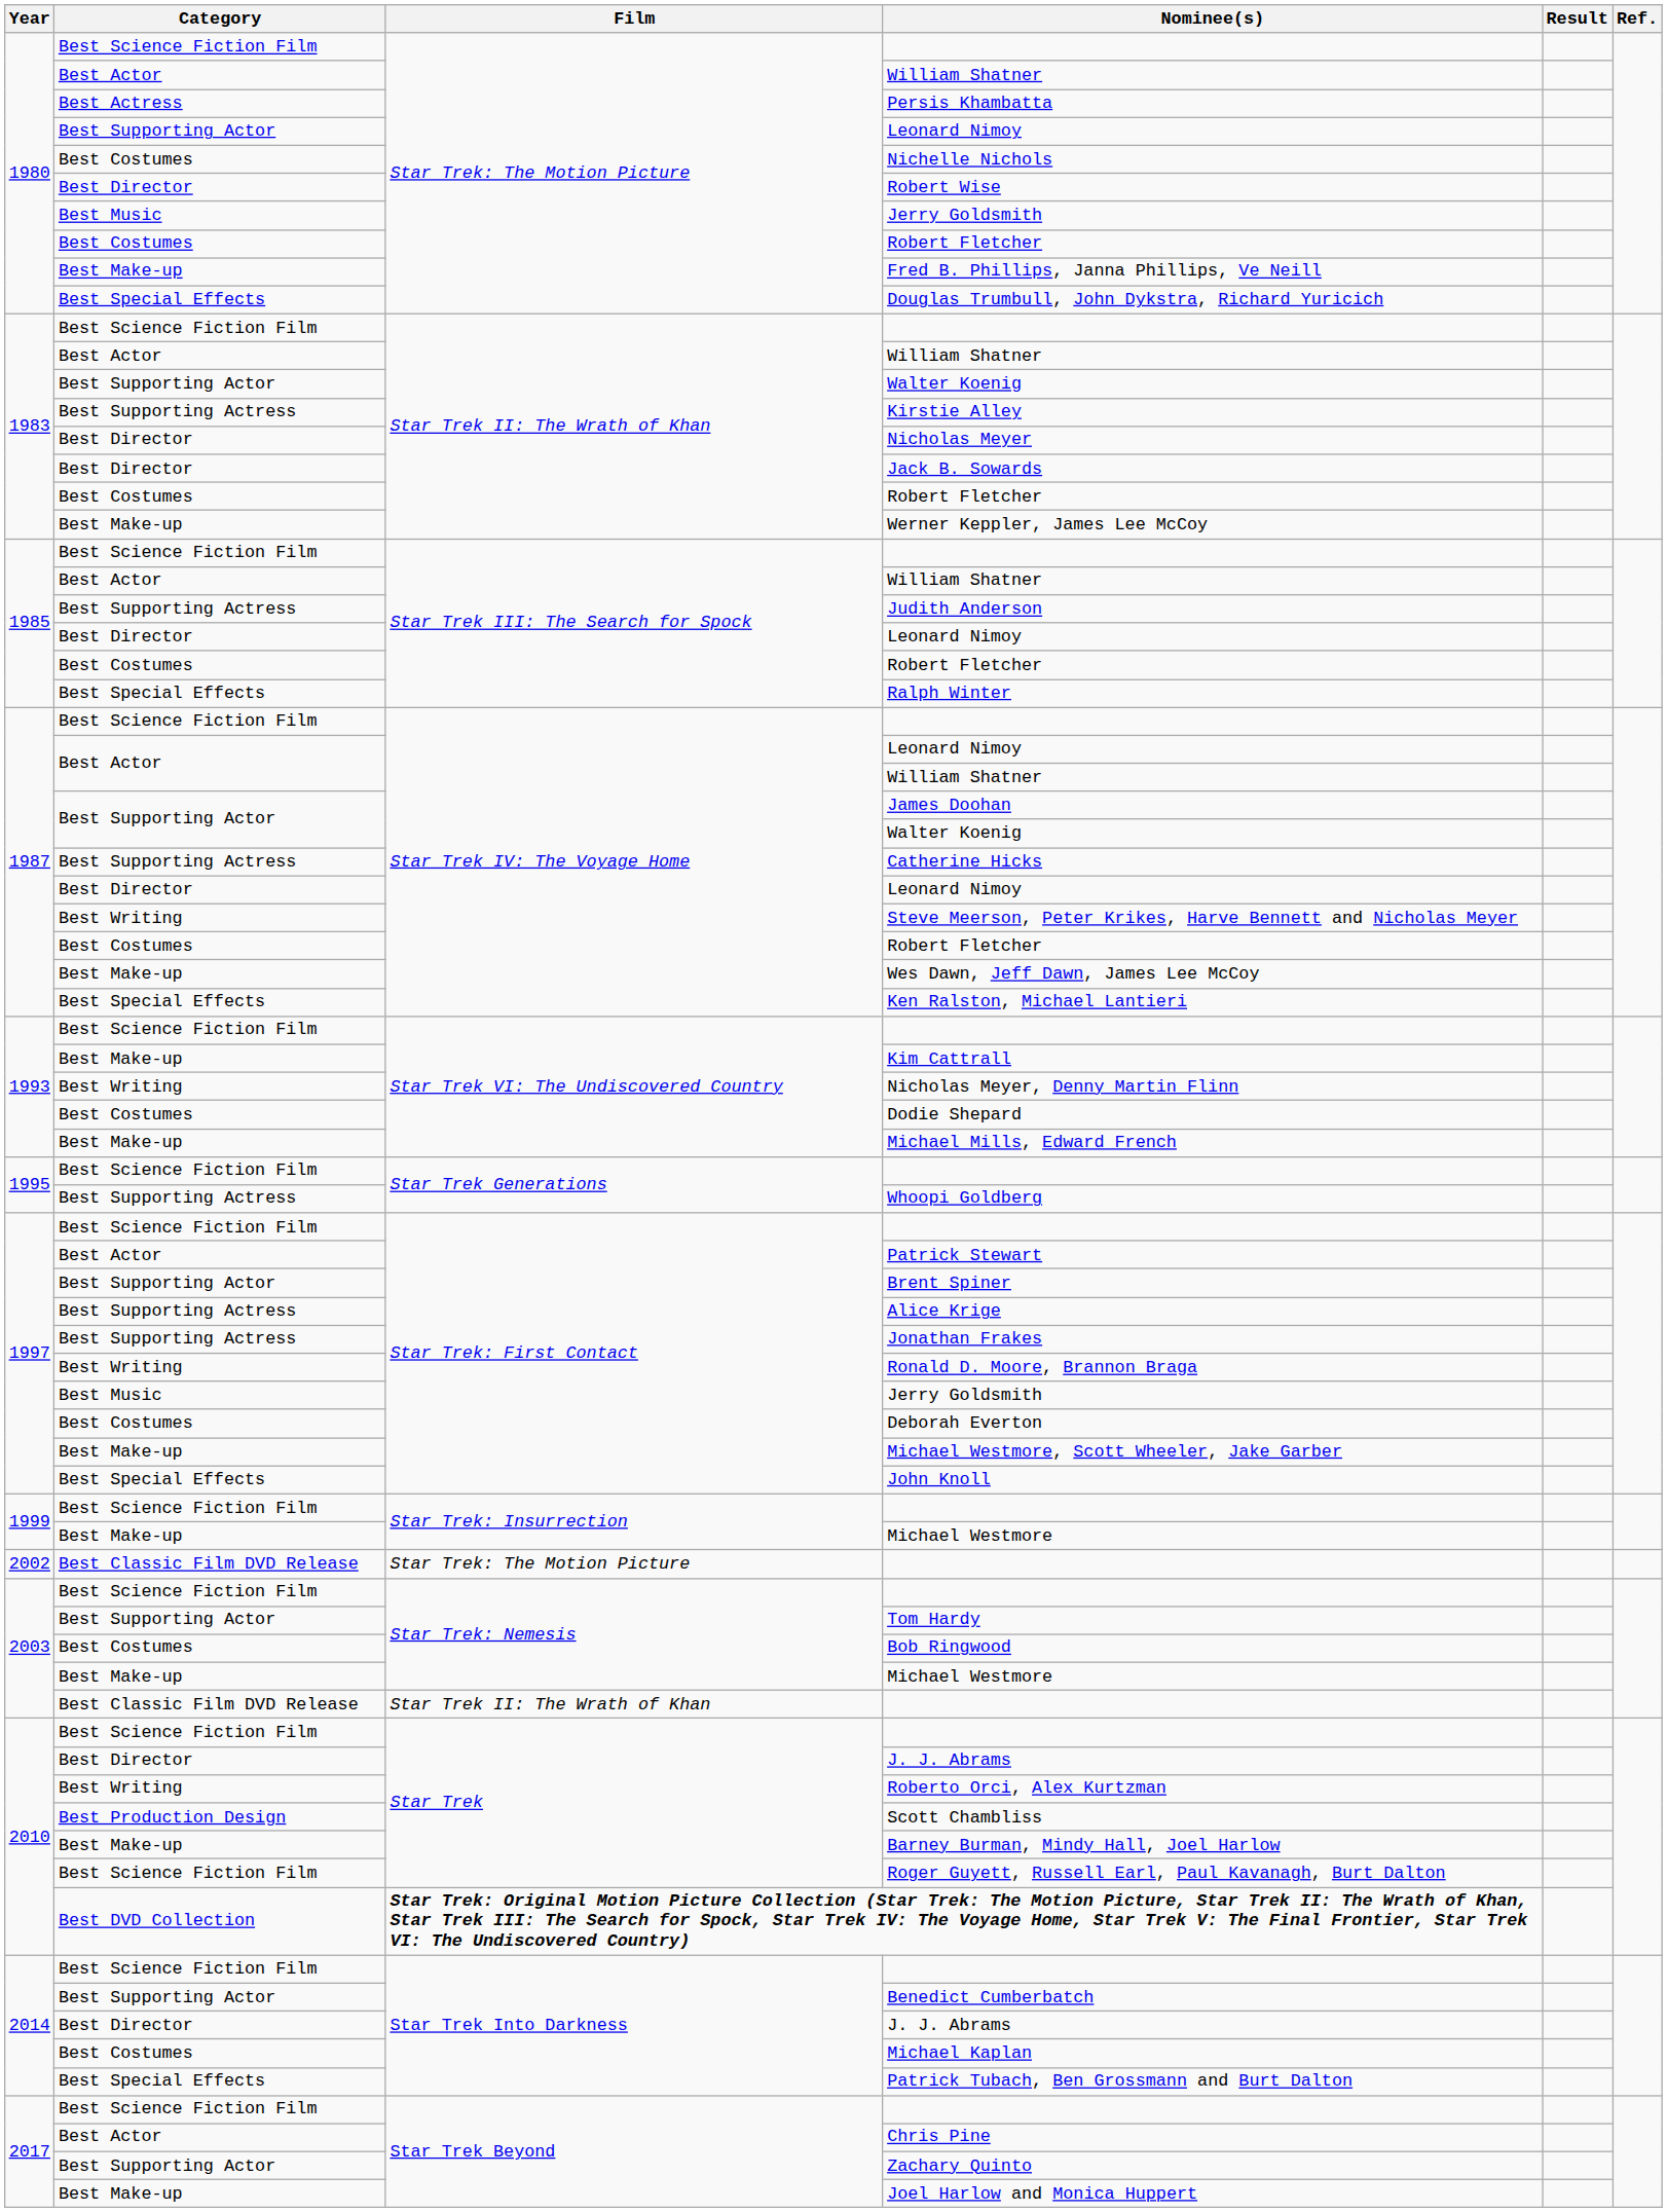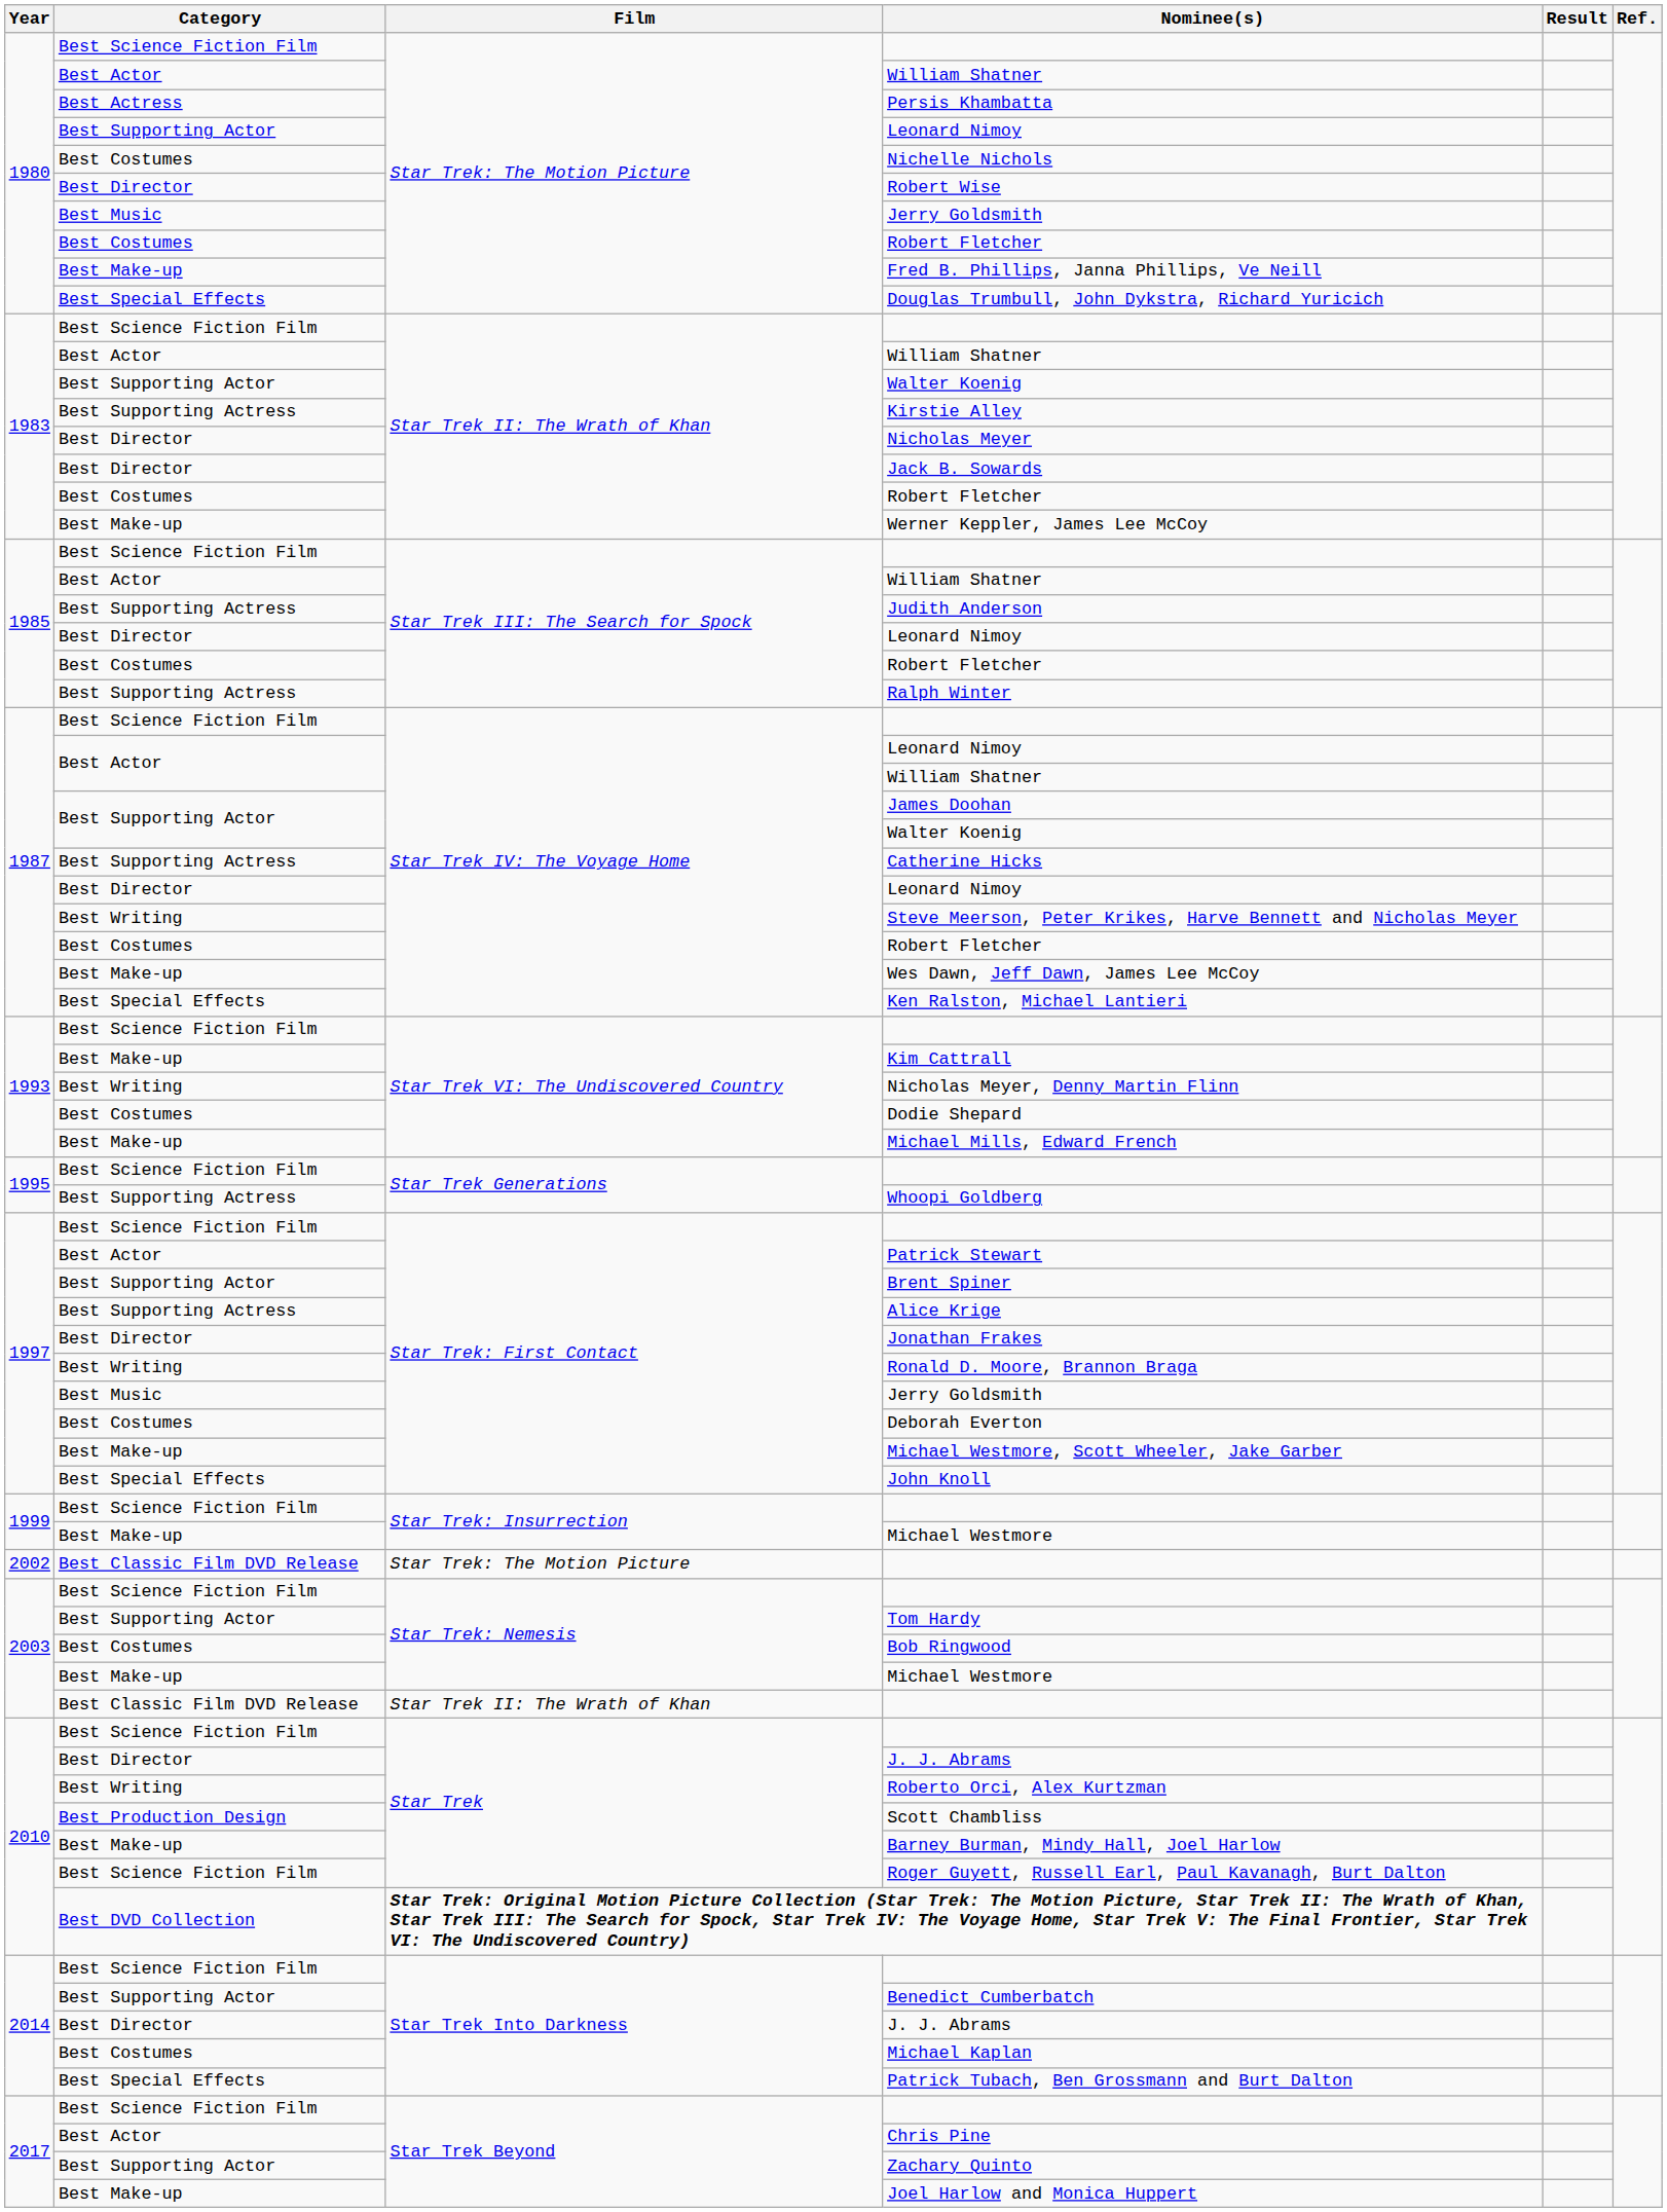 <table class="wikitable">
 <tr>
 <th style="width: 1%;">Year</th>
 <th style="width: 20%;">Category</th>
 <th style="width: 30%;">Film</th>
 <th>Nominee(s)</th>
 <th style="width: 4%;">Result</th>
 <th style="width: 1%;">Ref.</th>
 </tr>
 <tr>
 <td rowspan="10"><a href='#'>1980</a></td>
 <td><a href='#'>Best Science Fiction Film</a></td>
 <td rowspan="10"><em><a href='#'>Star Trek: The Motion Picture</a></em></td>
 <td></td>
 <td></td>
 <td rowspan="10"></td>
 </tr>
 <tr>
 <td><a href='#'>Best Actor</a></td>
 <td><a href='#'>William Shatner</a></td>
 <td></td>
 </tr>
 <tr>
 <td><a href='#'>Best Actress</a></td>
 <td><a href='#'>Persis Khambatta</a></td>
 <td></td>
 </tr>
 <tr>
 <td><a href='#'>Best Supporting Actor</a></td>
 <td><a href='#'>Leonard Nimoy</a></td>
 <td></td>
 </tr>
 <tr>
 <td>Best Costumes</td>
 <td><a href='#'>Nichelle Nichols</a></td>
 <td></td>
 </tr>
 <tr>
 <td><a href='#'>Best Director</a></td>
 <td><a href='#'>Robert Wise</a></td>
 <td></td>
 </tr>
 <tr>
 <td><a href='#'>Best Music</a></td>
 <td><a href='#'>Jerry Goldsmith</a></td>
 <td></td>
 </tr>
 <tr>
 <td><a href='#'>Best Costumes</a></td>
 <td><a href='#'>Robert Fletcher</a></td>
 <td></td>
 </tr>
 <tr>
 <td><a href='#'>Best Make-up</a></td>
 <td><a href='#'>Fred B. Phillips</a>, Janna Phillips, <a href='#'>Ve Neill</a></td>
 <td></td>
 </tr>
 <tr>
 <td><a href='#'>Best Special Effects</a></td>
 <td><a href='#'>Douglas Trumbull</a>, <a href='#'>John Dykstra</a>, <a href='#'>Richard Yuricich</a></td>
 <td></td>
 </tr>
 <tr>
 <td rowspan="8"><a href='#'>1983</a></td>
 <td>Best Science Fiction Film</td>
 <td rowspan="8"><em><a href='#'>Star Trek II: The Wrath of Khan</a></em></td>
 <td></td>
 <td></td>
 <td rowspan="8"></td>
 </tr>
 <tr>
 <td>Best Actor</td>
 <td>William Shatner</td>
 <td></td>
 </tr>
 <tr>
 <td>Best Supporting Actor</td>
 <td><a href='#'>Walter Koenig</a></td>
 <td></td>
 </tr>
 <tr>
 <td>Best Supporting Actress</td>
 <td><a href='#'>Kirstie Alley</a></td>
 <td></td>
 </tr>
 <tr>
 <td>Best Director</td>
 <td><a href='#'>Nicholas Meyer</a></td>
 <td></td>
 </tr>
 <tr>
 <td>Best Director</td>
 <td><a href='#'>Jack B. Sowards</a></td>
 <td></td>
 </tr>
 <tr>
 <td>Best Costumes</td>
 <td>Robert Fletcher</td>
 <td></td>
 </tr>
 <tr>
 <td>Best Make-up</td>
 <td>Werner Keppler, James Lee McCoy</td>
 <td></td>
 </tr>
 <tr>
 <td rowspan="6"><a href='#'>1985</a></td>
 <td>Best Science Fiction Film</td>
 <td rowspan="6"><em><a href='#'>Star Trek III: The Search for Spock</a></em></td>
 <td></td>
 <td></td>
 <td rowspan="6"></td>
 </tr>
 <tr>
 <td>Best Actor</td>
 <td>William Shatner</td>
 <td></td>
 </tr>
 <tr>
 <td>Best Supporting Actress</td>
 <td><a href='#'>Judith Anderson</a></td>
 <td></td>
 </tr>
 <tr>
 <td>Best Director</td>
 <td>Leonard Nimoy</td>
 <td></td>
 </tr>
 <tr>
 <td>Best Costumes</td>
 <td>Robert Fletcher</td>
 <td></td>
 </tr>
 <tr>
-<td>Best Special Effects</td>
+<td>Best Supporting Actress</td>
 <td><a href='#'>Ralph Winter</a></td>
 <td></td>
 </tr>
 <tr>
 <td rowspan="11"><a href='#'>1987</a></td>
 <td>Best Science Fiction Film</td>
 <td rowspan="11"><em><a href='#'>Star Trek IV: The Voyage Home</a></em></td>
 <td></td>
 <td></td>
 <td rowspan="11"></td>
 </tr>
 <tr>
 <td rowspan="2">Best Actor</td>
 <td>Leonard Nimoy</td>
 <td></td>
 </tr>
 <tr>
 <td>William Shatner</td>
 <td></td>
 </tr>
 <tr>
 <td rowspan="2">Best Supporting Actor</td>
 <td><a href='#'>James Doohan</a></td>
 <td></td>
 </tr>
 <tr>
 <td>Walter Koenig</td>
 <td></td>
 </tr>
 <tr>
 <td>Best Supporting Actress</td>
 <td><a href='#'>Catherine Hicks</a></td>
 <td></td>
 </tr>
 <tr>
 <td>Best Director</td>
 <td>Leonard Nimoy</td>
 <td></td>
 </tr>
 <tr>
 <td>Best Writing</td>
 <td><a href='#'>Steve Meerson</a>, <a href='#'>Peter Krikes</a>, <a href='#'>Harve Bennett</a> and <a href='#'>Nicholas Meyer</a></td>
 <td></td>
 </tr>
 <tr>
 <td>Best Costumes</td>
 <td>Robert Fletcher</td>
 <td></td>
 </tr>
 <tr>
 <td>Best Make-up</td>
 <td>Wes Dawn, <a href='#'>Jeff Dawn</a>, James Lee McCoy</td>
 <td></td>
 </tr>
 <tr>
 <td>Best Special Effects</td>
 <td><a href='#'>Ken Ralston</a>, <a href='#'>Michael Lantieri</a></td>
 <td></td>
 </tr>
 <tr>
 <td rowspan="5"><a href='#'>1993</a></td>
 <td>Best Science Fiction Film</td>
 <td rowspan="5"><em><a href='#'>Star Trek VI: The Undiscovered Country</a></em></td>
 <td></td>
 <td></td>
 <td rowspan="5"></td>
 </tr>
 <tr>
 <td>Best Make-up</td>
 <td><a href='#'>Kim Cattrall</a></td>
 <td></td>
 </tr>
 <tr>
 <td>Best Writing</td>
 <td>Nicholas Meyer, <a href='#'>Denny Martin Flinn</a></td>
 <td></td>
 </tr>
 <tr>
 <td>Best Costumes</td>
 <td>Dodie Shepard</td>
 <td></td>
 </tr>
 <tr>
 <td>Best Make-up</td>
 <td><a href='#'>Michael Mills</a>, <a href='#'>Edward French</a></td>
 <td></td>
 </tr>
 <tr>
 <td rowspan="2"><a href='#'>1995</a></td>
 <td>Best Science Fiction Film</td>
 <td rowspan="2"><em><a href='#'>Star Trek Generations</a></em></td>
 <td></td>
 <td></td>
 <td rowspan="2"></td>
 </tr>
 <tr>
 <td>Best Supporting Actress</td>
 <td><a href='#'>Whoopi Goldberg</a></td>
 <td></td>
 </tr>
 <tr>
 <td rowspan="10"><a href='#'>1997</a></td>
 <td>Best Science Fiction Film</td>
 <td rowspan="10"><em><a href='#'>Star Trek: First Contact</a></em></td>
 <td></td>
 <td></td>
 <td rowspan="10"></td>
 </tr>
 <tr>
 <td>Best Actor</td>
 <td><a href='#'>Patrick Stewart</a></td>
 <td></td>
 </tr>
 <tr>
 <td>Best Supporting Actor</td>
 <td><a href='#'>Brent Spiner</a></td>
 <td></td>
 </tr>
 <tr>
 <td>Best Supporting Actress</td>
 <td><a href='#'>Alice Krige</a></td>
 <td></td>
 </tr>
 <tr>
-<td>Best Supporting Actress</td>
+<td>Best Director</td>
 <td><a href='#'>Jonathan Frakes</a></td>
 <td></td>
 </tr>
 <tr>
 <td>Best Writing</td>
 <td><a href='#'>Ronald D. Moore</a>, <a href='#'>Brannon Braga</a></td>
 <td></td>
 </tr>
 <tr>
 <td>Best Music</td>
 <td>Jerry Goldsmith</td>
 <td></td>
 </tr>
 <tr>
 <td>Best Costumes</td>
 <td>Deborah Everton</td>
 <td></td>
 </tr>
 <tr>
 <td>Best Make-up</td>
 <td><a href='#'>Michael Westmore</a>, <a href='#'>Scott Wheeler</a>, <a href='#'>Jake Garber</a></td>
 <td></td>
 </tr>
 <tr>
 <td>Best Special Effects</td>
 <td><a href='#'>John Knoll</a></td>
 <td></td>
 </tr>
 <tr>
 <td rowspan="2"><a href='#'>1999</a></td>
 <td>Best Science Fiction Film</td>
 <td rowspan="2"><em><a href='#'>Star Trek: Insurrection</a></em></td>
 <td></td>
 <td></td>
 <td rowspan="2"></td>
 </tr>
 <tr>
 <td>Best Make-up</td>
 <td>Michael Westmore</td>
 <td></td>
 </tr>
 <tr>
 <td><a href='#'>2002</a></td>
 <td><a href='#'>Best Classic Film DVD Release</a></td>
 <td><em>Star Trek: The Motion Picture</em></td>
 <td></td>
 <td></td>
 <td></td>
 </tr>
 <tr>
 <td rowspan="5"><a href='#'>2003</a></td>
 <td>Best Science Fiction Film</td>
 <td rowspan="4"><em><a href='#'>Star Trek: Nemesis</a></em></td>
 <td></td>
 <td></td>
 <td rowspan="5"></td>
 </tr>
 <tr>
 <td>Best Supporting Actor</td>
 <td><a href='#'>Tom Hardy</a></td>
 <td></td>
 </tr>
 <tr>
 <td>Best Costumes</td>
 <td><a href='#'>Bob Ringwood</a></td>
 <td></td>
 </tr>
 <tr>
 <td>Best Make-up</td>
 <td>Michael Westmore</td>
 <td></td>
 </tr>
 <tr>
 <td>Best Classic Film DVD Release</td>
 <td><em>Star Trek II: The Wrath of Khan</em></td>
 <td></td>
 <td></td>
 </tr>
 <tr>
 <td rowspan="7"><a href='#'>2010</a></td>
 <td>Best Science Fiction Film</td>
 <td rowspan="6"><a href='#'><em>Star Trek</em></a></td>
 <td></td>
 <td></td>
 <td rowspan="7"></td>
 </tr>
 <tr>
 <td>Best Director</td>
 <td><a href='#'>J. J. Abrams</a></td>
 <td></td>
 </tr>
 <tr>
 <td>Best Writing</td>
 <td><a href='#'>Roberto Orci</a>, <a href='#'>Alex Kurtzman</a></td>
 <td></td>
 </tr>
 <tr>
 <td><a href='#'>Best Production Design</a></td>
 <td>Scott Chambliss</td>
 <td></td>
 </tr>
 <tr>
 <td>Best Make-up</td>
 <td><a href='#'>Barney Burman</a>, <a href='#'>Mindy Hall</a>, <a href='#'>Joel Harlow</a></td>
 <td></td>
 </tr>
 <tr>
 <td>Best Science Fiction Film</td>
 <td><a href='#'>Roger Guyett</a>, <a href='#'>Russell Earl</a>, <a href='#'>Paul Kavanagh</a>, <a href='#'>Burt Dalton</a></td>
 <td></td>
 </tr>
 <tr>
 <td><a href='#'>Best DVD Collection</a></td>
 <td colspan="2"><strong><em>Star Trek: Original Motion Picture Collection<strong> (Star Trek: The Motion Picture, Star Trek II: The Wrath of Khan, Star Trek III: The Search for Spock, Star Trek IV: The Voyage Home, Star Trek V: The Final Frontier, Star Trek VI: The Undiscovered Country)<em></td>
 <td></td>
 </tr>
 <tr>
 <td rowspan="5"><a href='#'>2014</a></td>
 <td>Best Science Fiction Film</td>
 <td rowspan="5"></em><a href='#'>Star Trek Into Darkness</a><em></td>
 <td></td>
 <td></td>
 <td rowspan="5"></td>
 </tr>
 <tr>
 <td>Best Supporting Actor</td>
 <td><a href='#'>Benedict Cumberbatch</a></td>
 <td></td>
 </tr>
 <tr>
 <td>Best Director</td>
 <td>J. J. Abrams</td>
 <td></td>
 </tr>
 <tr>
 <td>Best Costumes</td>
 <td><a href='#'>Michael Kaplan</a></td>
 <td></td>
 </tr>
 <tr>
 <td>Best Special Effects</td>
 <td><a href='#'>Patrick Tubach</a>, <a href='#'>Ben Grossmann</a> and <a href='#'>Burt Dalton</a></td>
 <td></td>
 </tr>
 <tr>
 <td rowspan="4"><a href='#'>2017</a></td>
 <td>Best Science Fiction Film</td>
 <td rowspan="4"></em><a href='#'>Star Trek Beyond</a><em></td>
 <td></td>
 <td></td>
 <td rowspan="4"></td>
 </tr>
 <tr>
 <td>Best Actor</td>
 <td><a href='#'>Chris Pine</a></td>
 <td></td>
 </tr>
 <tr>
 <td>Best Supporting Actor</td>
 <td><a href='#'>Zachary Quinto</a></td>
 <td></td>
 </tr>
 <tr>
 <td>Best Make-up</td>
 <td><a href='#'>Joel Harlow</a> and <a href='#'>Monica Huppert</a></td>
 <td></td>
 </tr>
 </table>
